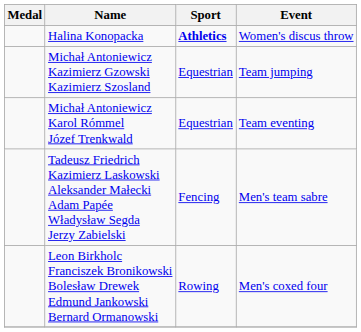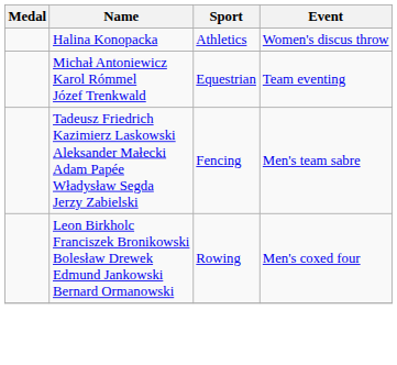 <table class="wikitable sortable" style="font-size: 95%;">
 <tr>
 <th>Medal</th>
 <th>Name</th>
 <th>Sport</th>
 <th>Event</th>
 </tr>
 <tr>
 <td></td>
 <td><a href='#'>Halina Konopacka</a></td>
-<td><strong><a href='#'>Athletics</a></strong></td>
+<td><a href='#'>Athletics</a></td>
 <td><a href='#'>Women's discus throw</a></td>
-</tr>
-<tr>
-<td></td>
-<td><a href='#'>Michał Antoniewicz</a><br><a href='#'>Kazimierz Gzowski</a><br><a href='#'>Kazimierz Szosland</a></td>
-<td><a href='#'>Equestrian</a></td>
-<td><a href='#'>Team jumping</a></td>
 </tr>
 <tr>
 <td></td>
 <td><a href='#'>Michał Antoniewicz</a><br><a href='#'>Karol Rómmel</a><br><a href='#'>Józef Trenkwald</a></td>
 <td><a href='#'>Equestrian</a></td>
 <td><a href='#'>Team eventing</a></td>
 </tr>
 <tr>
 <td></td>
 <td><a href='#'>Tadeusz Friedrich</a><br><a href='#'>Kazimierz Laskowski</a><br><a href='#'>Aleksander Małecki</a><br><a href='#'>Adam Papée</a><br><a href='#'>Władysław Segda</a><br><a href='#'>Jerzy Zabielski</a></td>
 <td><a href='#'>Fencing</a></td>
 <td><a href='#'>Men's team sabre</a></td>
 </tr>
 <tr>
 <td></td>
 <td><a href='#'>Leon Birkholc</a><br><a href='#'>Franciszek Bronikowski</a><br><a href='#'>Bolesław Drewek</a><br><a href='#'>Edmund Jankowski</a><br><a href='#'>Bernard Ormanowski</a></td>
 <td><a href='#'>Rowing</a></td>
 <td><a href='#'>Men's coxed four</a></td>
 </tr>
 <tr>
 </tr>
 </table>
